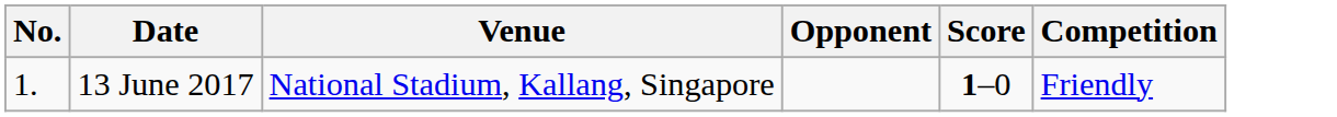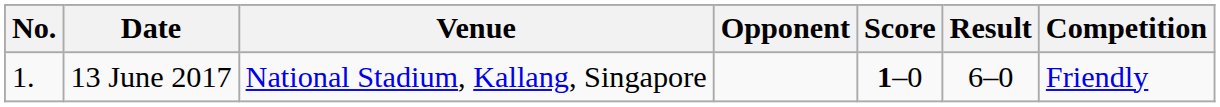 <table class="wikitable">
 <tr>
 <th>No.</th>
 <th>Date</th>
 <th>Venue</th>
 <th>Opponent</th>
 <th>Score</th>
+<th>Result</th>
 <th>Competition</th>
 </tr>
 <tr>
 <td>1.</td>
 <td>13 June 2017</td>
 <td><a href='#'>National Stadium</a>, <a href='#'>Kallang</a>, Singapore</td>
 <td></td>
 <td align=center><strong>1</strong>–0</td>
+<td align=center>6–0</td>
 <td><a href='#'>Friendly</a></td>
 </tr>
 </table>
